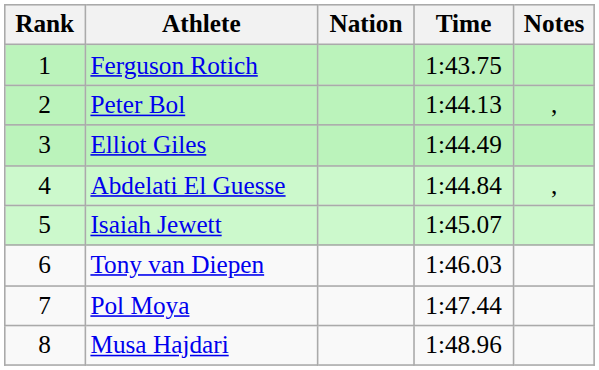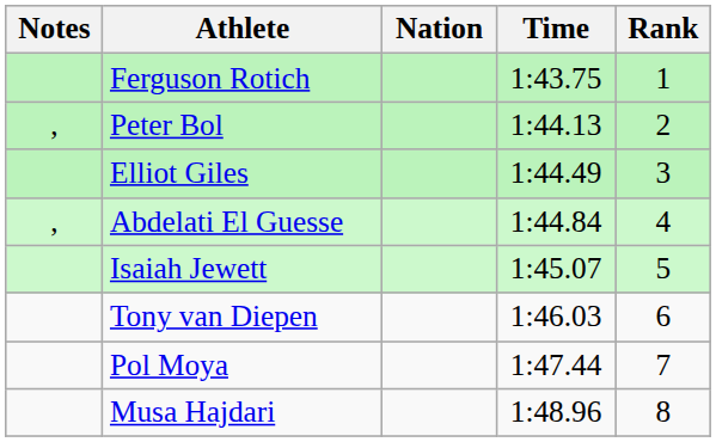 <table class="wikitable sortable" style="text-align:center;width: 60%;">
 <tr>
-<th>Rank</th>
+<th>Notes</th>
 <th>Athlete</th>
 <th>Nation</th>
 <th>Time</th>
-<th>Notes</th>
+<th>Rank</th>
 </tr>
 <tr bgcolor=#bbf3bb>
-<td>1</td>
+<td></td>
 <td align="left"><a href='#'>Ferguson Rotich</a></td>
 <td align="left"></td>
 <td>1:43.75</td>
-<td></td>
+<td>1</td>
 </tr>
 <tr bgcolor=#bbf3bb>
-<td>2</td>
+<td>, </td>
 <td align="left"><a href='#'>Peter Bol</a></td>
 <td align="left"></td>
 <td>1:44.13</td>
-<td>, </td>
+<td>2</td>
 </tr>
 <tr bgcolor=#bbf3bb>
-<td>3</td>
+<td></td>
 <td align="left"><a href='#'>Elliot Giles</a></td>
 <td align="left"></td>
 <td>1:44.49</td>
-<td></td>
+<td>3</td>
 </tr>
 <tr bgcolor=ccf9cc>
-<td>4</td>
+<td>, </td>
 <td align="left"><a href='#'>Abdelati El Guesse</a></td>
 <td align="left"></td>
 <td>1:44.84</td>
-<td>, </td>
+<td>4</td>
 </tr>
 <tr bgcolor=ccf9cc>
-<td>5</td>
+<td></td>
 <td align="left"><a href='#'>Isaiah Jewett</a></td>
 <td align="left"></td>
 <td>1:45.07</td>
-<td></td>
+<td>5</td>
 </tr>
 <tr>
-<td>6</td>
+<td></td>
 <td align="left"><a href='#'>Tony van Diepen</a></td>
 <td align="left"></td>
 <td>1:46.03</td>
-<td></td>
+<td>6</td>
 </tr>
 <tr>
-<td>7</td>
+<td></td>
 <td align="left"><a href='#'>Pol Moya</a></td>
 <td align="left"></td>
 <td>1:47.44</td>
-<td></td>
+<td>7</td>
 </tr>
 <tr>
-<td>8</td>
+<td></td>
 <td align="left"><a href='#'>Musa Hajdari</a></td>
 <td align="left"></td>
 <td>1:48.96</td>
-<td></td>
+<td>8</td>
 </tr>
 </table>
